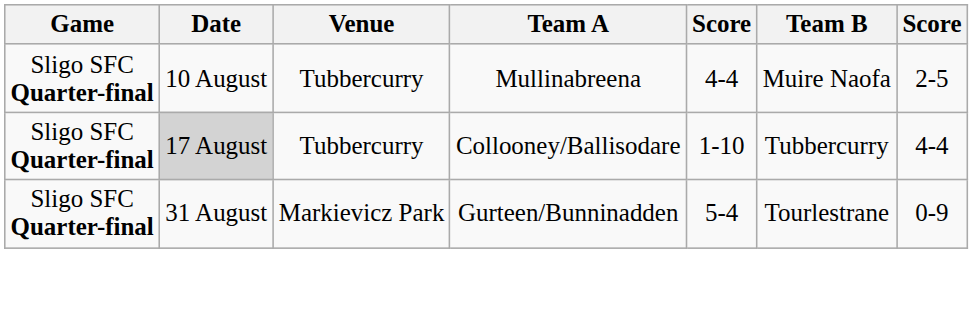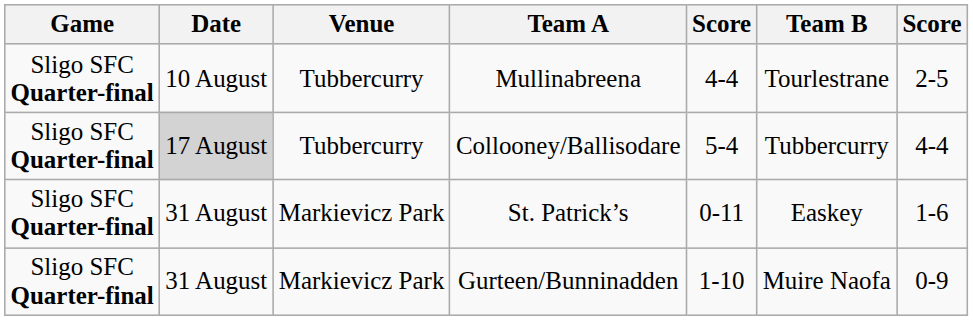 <table class="wikitable">
 <tr>
 <th>Game</th>
 <th>Date</th>
 <th>Venue</th>
 <th>Team A</th>
 <th>Score</th>
 <th>Team B</th>
 <th>Score</th>
 </tr>
 <tr align="center">
 <td>Sligo SFC<br><strong>Quarter-final</strong></td>
 <td>10 August</td>
 <td>Tubbercurry</td>
 <td>Mullinabreena</td>
 <td>4-4</td>
-<td>Muire Naofa</td>
+<td>Tourlestrane</td>
 <td>2-5</td>
 </tr>
 <tr align="center">
 <td>Sligo SFC<br><strong>Quarter-final</strong></td>
 <td style="background: lightgrey;">17 August</td>
 <td>Tubbercurry</td>
 <td>Collooney/Ballisodare</td>
-<td>1-10</td>
+<td>5-4</td>
 <td>Tubbercurry</td>
 <td>4-4</td>
 </tr>
 <tr align="center">
 <td>Sligo SFC<br><strong>Quarter-final</strong></td>
 <td>31 August</td>
 <td>Markievicz Park</td>
+<td>St. Patrick’s</td>
+<td>0-11</td>
+<td>Easkey</td>
+<td>1-6</td>
+</tr>
+<tr align="center">
+<td>Sligo SFC<br><strong>Quarter-final</strong></td>
+<td>31 August</td>
+<td>Markievicz Park</td>
 <td>Gurteen/Bunninadden</td>
-<td>5-4</td>
-<td>Tourlestrane</td>
+<td>1-10</td>
+<td>Muire Naofa</td>
 <td>0-9</td>
 </tr>
 </table>
